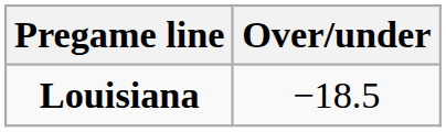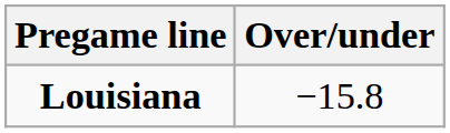 <table class="wikitable">
 <tr align="center">
 <th style=>Pregame line</th>
 <th style=>Over/under</th>
 </tr>
 <tr align="center">
 <td><strong>Louisiana</strong></td>
-<td>−18.5</td>
+<td>−15.8</td>
 </tr>
 </table>
